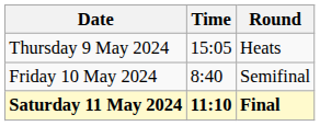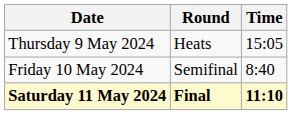 <table class="wikitable">
 <tr>
 <th>Date</th>
+<th>Round</th>
 <th>Time</th>
-<th>Round</th>
 </tr>
 <tr>
 <td>Thursday 9 May 2024</td>
+<td>Heats</td>
 <td>15:05</td>
-<td>Heats</td>
 </tr>
 <tr>
 <td>Friday 10 May 2024</td>
+<td>Semifinal</td>
 <td>8:40</td>
-<td>Semifinal</td>
 </tr>
 <tr>
 <td style=background:lemonchiffon><strong>Saturday 11 May 2024</strong></td>
+<td style=background:lemonchiffon><strong>Final</strong></td>
 <td style=background:lemonchiffon><strong>11:10</strong></td>
-<td style=background:lemonchiffon><strong>Final</strong></td>
 </tr>
 </table>
